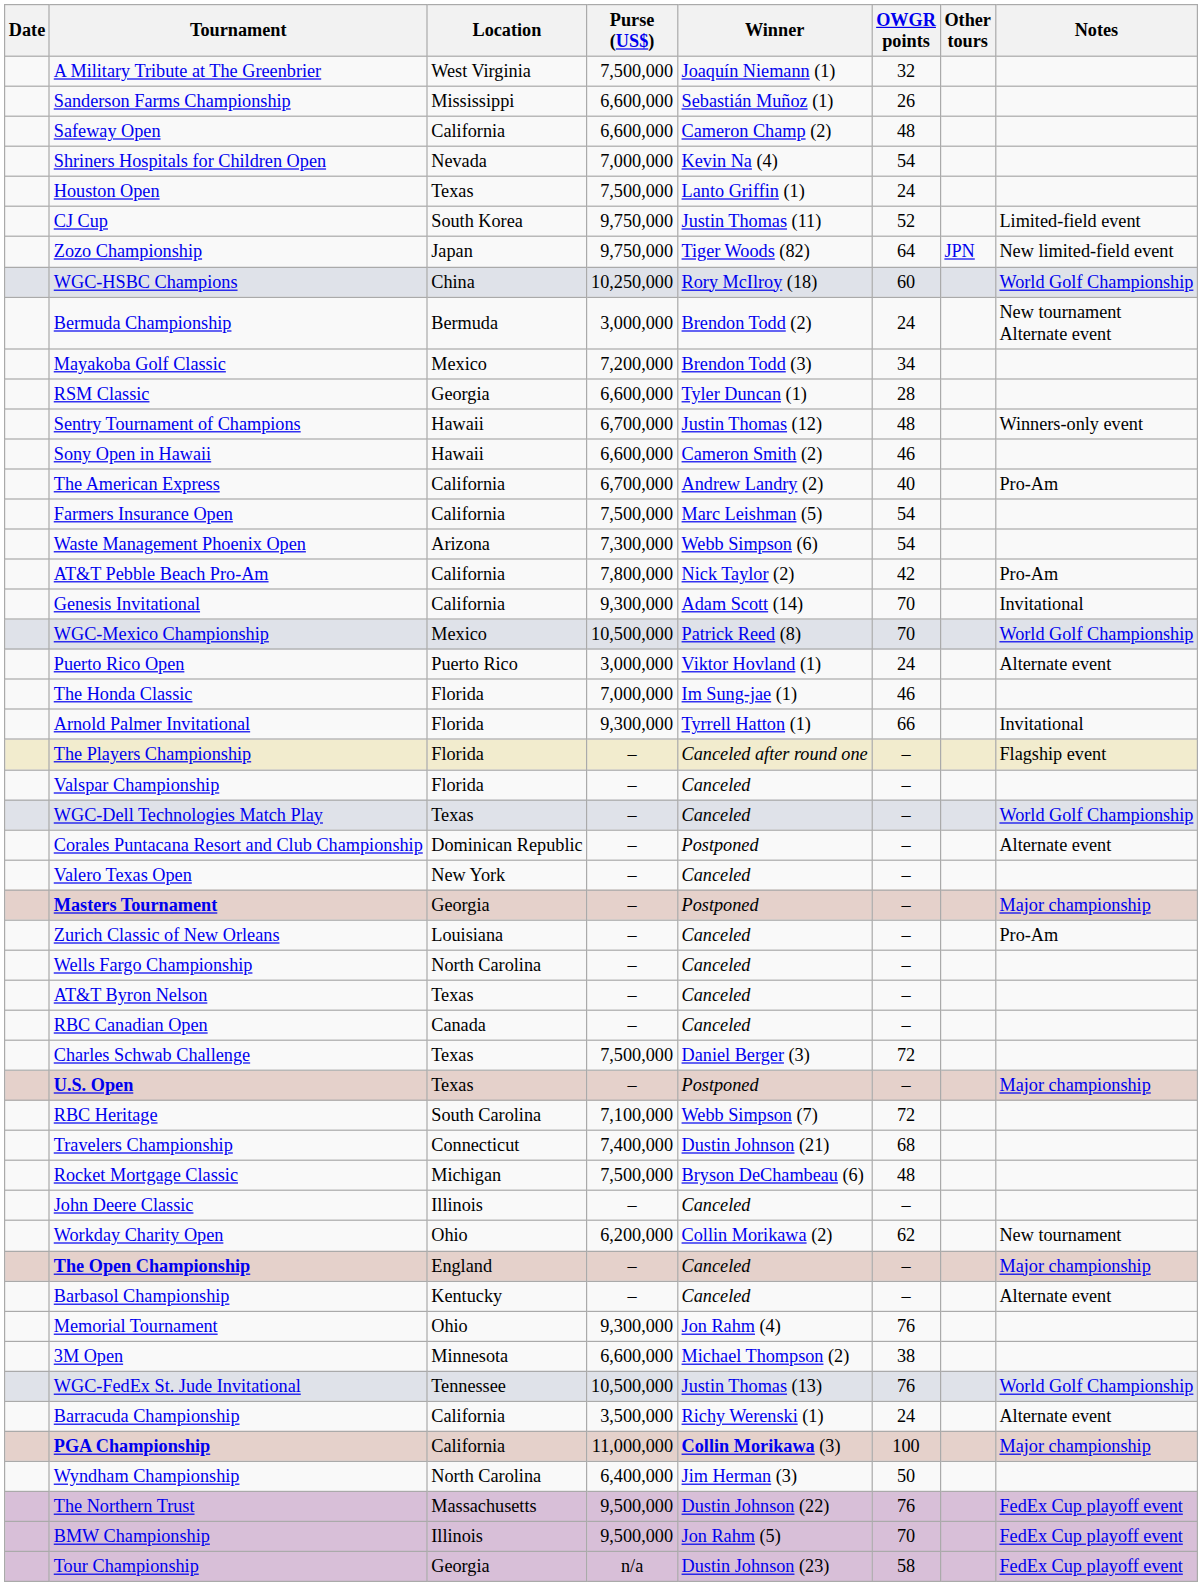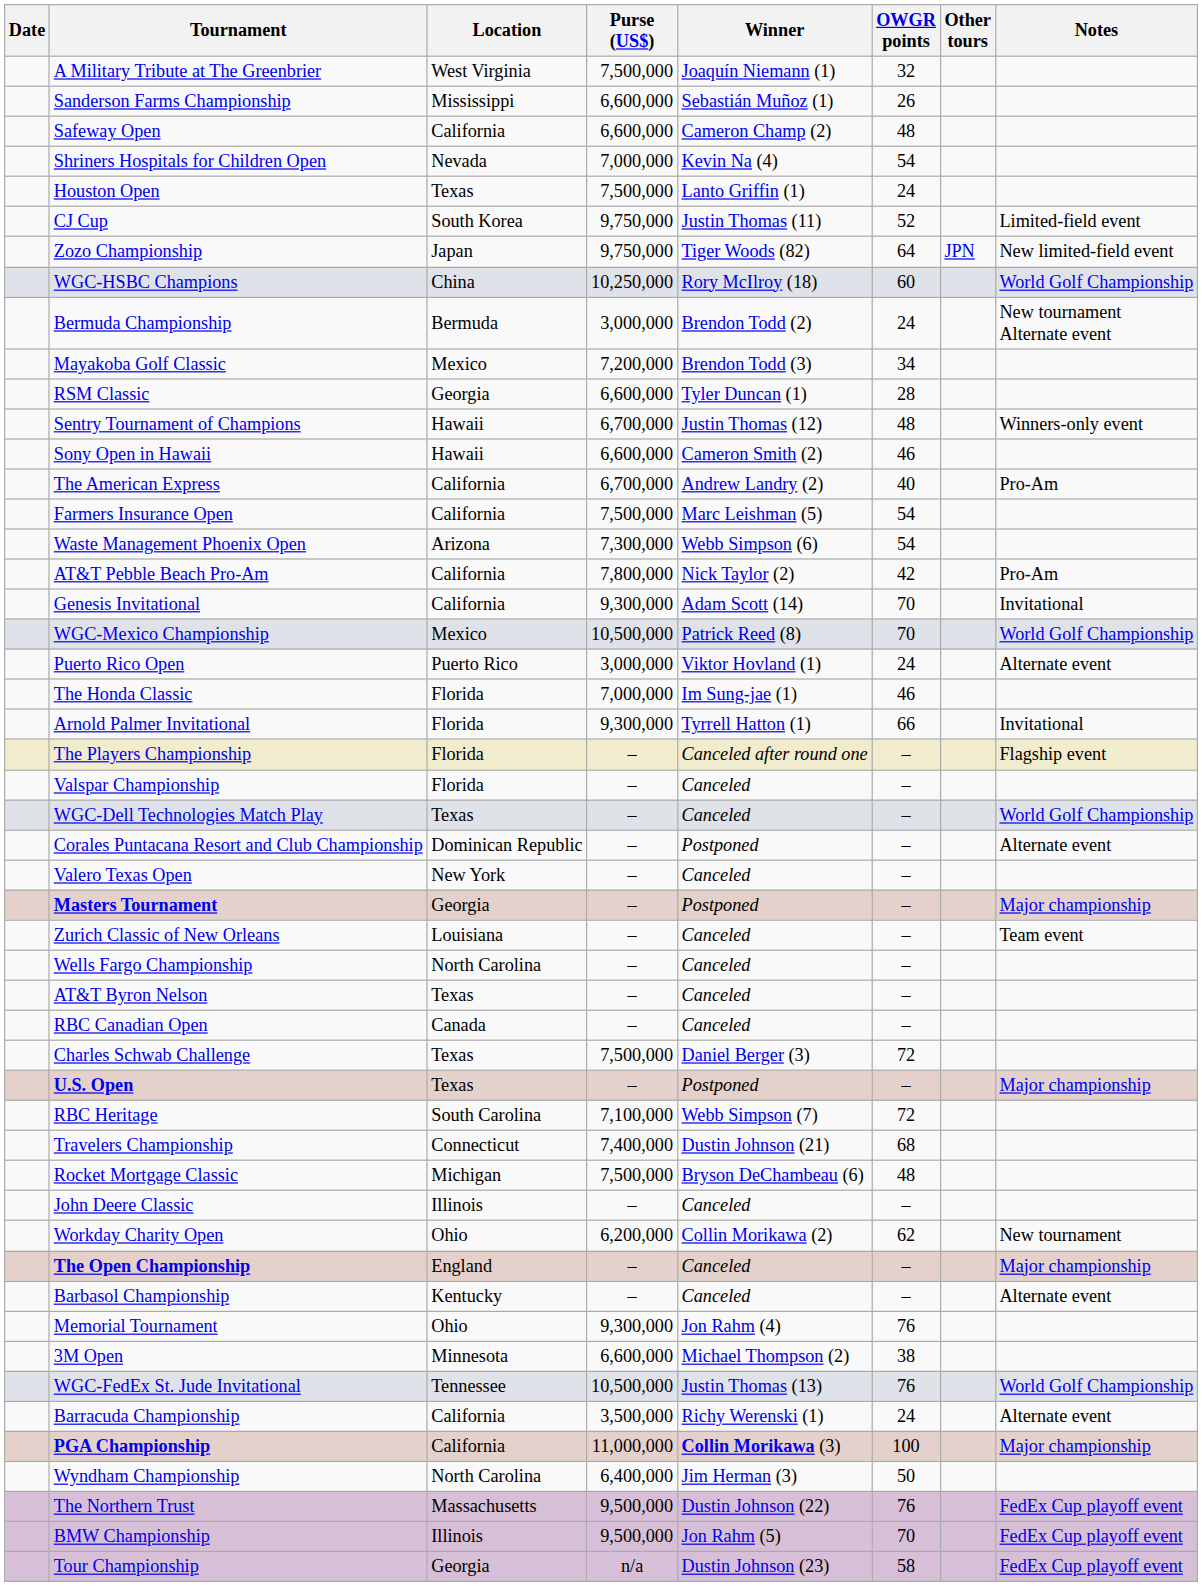 <table class="wikitable" style="font-size:95%">
 <tr>
 <th>Date</th>
 <th>Tournament</th>
 <th>Location</th>
 <th>Purse<br>(<a href='#'>US$</a>)</th>
 <th>Winner</th>
 <th><a href='#'>OWGR</a><br>points</th>
 <th>Other<br>tours</th>
 <th>Notes</th>
 </tr>
 <tr>
 <td></td>
 <td><a href='#'>A Military Tribute at The Greenbrier</a></td>
 <td>West Virginia</td>
 <td align=right>7,500,000</td>
 <td> <a href='#'>Joaquín Niemann</a> (1)</td>
 <td align=center>32</td>
 <td></td>
 <td></td>
 </tr>
 <tr>
 <td></td>
 <td><a href='#'>Sanderson Farms Championship</a></td>
 <td>Mississippi</td>
 <td align=right>6,600,000</td>
 <td> <a href='#'>Sebastián Muñoz</a> (1)</td>
 <td align=center>26</td>
 <td></td>
 <td></td>
 </tr>
 <tr>
 <td></td>
 <td><a href='#'>Safeway Open</a></td>
 <td>California</td>
 <td align=right>6,600,000</td>
 <td> <a href='#'>Cameron Champ</a> (2)</td>
 <td align=center>48</td>
 <td></td>
 <td></td>
 </tr>
 <tr>
 <td></td>
 <td><a href='#'>Shriners Hospitals for Children Open</a></td>
 <td>Nevada</td>
 <td align=right>7,000,000</td>
 <td> <a href='#'>Kevin Na</a> (4)</td>
 <td align=center>54</td>
 <td></td>
 <td></td>
 </tr>
 <tr>
 <td></td>
 <td><a href='#'>Houston Open</a></td>
 <td>Texas</td>
 <td align=right>7,500,000</td>
 <td> <a href='#'>Lanto Griffin</a> (1)</td>
 <td align=center>24</td>
 <td></td>
 <td></td>
 </tr>
 <tr>
 <td></td>
 <td><a href='#'>CJ Cup</a></td>
 <td>South Korea</td>
 <td align=right>9,750,000</td>
 <td> <a href='#'>Justin Thomas</a> (11)</td>
 <td align=center>52</td>
 <td></td>
 <td>Limited-field event</td>
 </tr>
 <tr>
 <td></td>
 <td><a href='#'>Zozo Championship</a></td>
 <td>Japan</td>
 <td align=right>9,750,000</td>
 <td> <a href='#'>Tiger Woods</a> (82)</td>
 <td align=center>64</td>
 <td><a href='#'>JPN</a></td>
 <td>New limited-field event</td>
 </tr>
 <tr style="background:#dfe2e9;">
 <td></td>
 <td><a href='#'>WGC-HSBC Champions</a></td>
 <td>China</td>
 <td align=right>10,250,000</td>
 <td> <a href='#'>Rory McIlroy</a> (18)</td>
 <td align=center>60</td>
 <td></td>
 <td><a href='#'>World Golf Championship</a></td>
 </tr>
 <tr>
 <td></td>
 <td><a href='#'>Bermuda Championship</a></td>
 <td>Bermuda</td>
 <td align=right>3,000,000</td>
 <td> <a href='#'>Brendon Todd</a> (2)</td>
 <td align=center>24</td>
 <td></td>
 <td>New tournament<br>Alternate event</td>
 </tr>
 <tr>
 <td></td>
 <td><a href='#'>Mayakoba Golf Classic</a></td>
 <td>Mexico</td>
 <td align=right>7,200,000</td>
 <td> <a href='#'>Brendon Todd</a> (3)</td>
 <td align=center>34</td>
 <td></td>
 <td></td>
 </tr>
 <tr>
 <td></td>
 <td><a href='#'>RSM Classic</a></td>
 <td>Georgia</td>
 <td align=right>6,600,000</td>
 <td> <a href='#'>Tyler Duncan</a> (1)</td>
 <td align=center>28</td>
 <td></td>
 <td></td>
 </tr>
 <tr>
 <td></td>
 <td><a href='#'>Sentry Tournament of Champions</a></td>
 <td>Hawaii</td>
 <td align=right>6,700,000</td>
 <td> <a href='#'>Justin Thomas</a> (12)</td>
 <td align=center>48</td>
 <td></td>
 <td>Winners-only event</td>
 </tr>
 <tr>
 <td></td>
 <td><a href='#'>Sony Open in Hawaii</a></td>
 <td>Hawaii</td>
 <td align=right>6,600,000</td>
 <td> <a href='#'>Cameron Smith</a> (2)</td>
 <td align=center>46</td>
 <td></td>
 <td></td>
 </tr>
 <tr>
 <td></td>
 <td><a href='#'>The American Express</a></td>
 <td>California</td>
 <td align=right>6,700,000</td>
 <td> <a href='#'>Andrew Landry</a> (2)</td>
 <td align=center>40</td>
 <td></td>
 <td>Pro-Am</td>
 </tr>
 <tr>
 <td></td>
 <td><a href='#'>Farmers Insurance Open</a></td>
 <td>California</td>
 <td align=right>7,500,000</td>
 <td> <a href='#'>Marc Leishman</a> (5)</td>
 <td align=center>54</td>
 <td></td>
 <td></td>
 </tr>
 <tr>
 <td></td>
 <td><a href='#'>Waste Management Phoenix Open</a></td>
 <td>Arizona</td>
 <td align=right>7,300,000</td>
 <td> <a href='#'>Webb Simpson</a> (6)</td>
 <td align=center>54</td>
 <td></td>
 <td></td>
 </tr>
 <tr>
 <td></td>
 <td><a href='#'>AT&T Pebble Beach Pro-Am</a></td>
 <td>California</td>
 <td align=right>7,800,000</td>
 <td> <a href='#'>Nick Taylor</a> (2)</td>
 <td align=center>42</td>
 <td></td>
 <td>Pro-Am</td>
 </tr>
 <tr>
 <td></td>
 <td><a href='#'>Genesis Invitational</a></td>
 <td>California</td>
 <td align=right>9,300,000</td>
 <td> <a href='#'>Adam Scott</a> (14)</td>
 <td align=center>70</td>
 <td></td>
 <td>Invitational</td>
 </tr>
 <tr style="background:#dfe2e9;">
 <td></td>
 <td><a href='#'>WGC-Mexico Championship</a></td>
 <td>Mexico</td>
 <td align=right>10,500,000</td>
 <td> <a href='#'>Patrick Reed</a> (8)</td>
 <td align=center>70</td>
 <td></td>
 <td><a href='#'>World Golf Championship</a></td>
 </tr>
 <tr>
 <td></td>
 <td><a href='#'>Puerto Rico Open</a></td>
 <td>Puerto Rico</td>
 <td align=right>3,000,000</td>
 <td> <a href='#'>Viktor Hovland</a> (1)</td>
 <td align=center>24</td>
 <td></td>
 <td>Alternate event</td>
 </tr>
 <tr>
 <td></td>
 <td><a href='#'>The Honda Classic</a></td>
 <td>Florida</td>
 <td align=right>7,000,000</td>
 <td> <a href='#'>Im Sung-jae</a> (1)</td>
 <td align=center>46</td>
 <td></td>
 <td></td>
 </tr>
 <tr>
 <td></td>
 <td><a href='#'>Arnold Palmer Invitational</a></td>
 <td>Florida</td>
 <td align=right>9,300,000</td>
 <td> <a href='#'>Tyrrell Hatton</a> (1)</td>
 <td align=center>66</td>
 <td></td>
 <td>Invitational</td>
 </tr>
 <tr style="background:#f2ecce;">
 <td></td>
 <td><a href='#'>The Players Championship</a></td>
 <td>Florida</td>
 <td align=center>–</td>
 <td><em>Canceled after round one</em></td>
 <td align=center>–</td>
 <td></td>
 <td>Flagship event</td>
 </tr>
 <tr>
 <td><s></s></td>
 <td><a href='#'>Valspar Championship</a></td>
 <td>Florida</td>
 <td align=center>–</td>
 <td><em>Canceled</em></td>
 <td align=center>–</td>
 <td></td>
 <td></td>
 </tr>
 <tr style="background:#dfe2e9;">
 <td><s></s></td>
 <td><a href='#'>WGC-Dell Technologies Match Play</a></td>
 <td>Texas</td>
 <td align=center>–</td>
 <td><em>Canceled</em></td>
 <td align=center>–</td>
 <td></td>
 <td><a href='#'>World Golf Championship</a></td>
 </tr>
 <tr>
 <td><s></s></td>
 <td><a href='#'>Corales Puntacana Resort and Club Championship</a></td>
 <td>Dominican Republic</td>
 <td align=center>–</td>
 <td><em>Postponed</em></td>
 <td align=center>–</td>
 <td></td>
 <td>Alternate event</td>
 </tr>
 <tr>
 <td><s></s></td>
 <td><a href='#'>Valero Texas Open</a></td>
 <td>New York</td>
 <td align=center>–</td>
 <td><em>Canceled</em></td>
 <td align=center>–</td>
 <td></td>
 <td></td>
 </tr>
 <tr style="background:#e5d1cb;">
 <td><s></s></td>
 <td><strong><a href='#'>Masters Tournament</a></strong></td>
 <td>Georgia</td>
 <td align=center>–</td>
 <td><em>Postponed</em></td>
 <td align=center>–</td>
 <td></td>
 <td><a href='#'>Major championship</a></td>
 </tr>
 <tr>
 <td><s></s></td>
 <td><a href='#'>Zurich Classic of New Orleans</a></td>
 <td>Louisiana</td>
 <td align=center>–</td>
 <td><em>Canceled</em></td>
 <td align=center>–</td>
 <td></td>
-<td>Pro-Am</td>
+<td>Team event</td>
 </tr>
 <tr>
 <td><s></s></td>
 <td><a href='#'>Wells Fargo Championship</a></td>
 <td>North Carolina</td>
 <td align=center>–</td>
 <td><em>Canceled</em></td>
 <td align=center>–</td>
 <td></td>
 <td></td>
 </tr>
 <tr>
 <td><s></s></td>
 <td><a href='#'>AT&T Byron Nelson</a></td>
 <td>Texas</td>
 <td align=center>–</td>
 <td><em>Canceled</em></td>
 <td align=center>–</td>
 <td></td>
 <td></td>
 </tr>
 <tr>
 <td><s></s></td>
 <td><a href='#'>RBC Canadian Open</a></td>
 <td>Canada</td>
 <td align=center>–</td>
 <td><em>Canceled</em></td>
 <td align=center>–</td>
 <td></td>
 <td></td>
 </tr>
 <tr>
 <td><br><s></s></td>
 <td><a href='#'>Charles Schwab Challenge</a></td>
 <td>Texas</td>
 <td align=right>7,500,000</td>
 <td> <a href='#'>Daniel Berger</a> (3)</td>
 <td align=center>72</td>
 <td></td>
 <td></td>
 </tr>
 <tr style="background:#e5d1cb;">
 <td><s></s></td>
 <td><strong><a href='#'>U.S. Open</a></strong></td>
 <td>Texas</td>
 <td align=center>–</td>
 <td><em>Postponed</em></td>
 <td align=center>–</td>
 <td></td>
 <td><a href='#'>Major championship</a></td>
 </tr>
 <tr>
 <td><br><s></s></td>
 <td><a href='#'>RBC Heritage</a></td>
 <td>South Carolina</td>
 <td align=right>7,100,000</td>
 <td> <a href='#'>Webb Simpson</a> (7)</td>
 <td align=center>72</td>
 <td></td>
 <td></td>
 </tr>
 <tr>
 <td></td>
 <td><a href='#'>Travelers Championship</a></td>
 <td>Connecticut</td>
 <td align=right>7,400,000</td>
 <td> <a href='#'>Dustin Johnson</a> (21)</td>
 <td align=center>68</td>
 <td></td>
 <td></td>
 </tr>
 <tr>
 <td><br><s></s></td>
 <td><a href='#'>Rocket Mortgage Classic</a></td>
 <td>Michigan</td>
 <td align=right>7,500,000</td>
 <td> <a href='#'>Bryson DeChambeau</a> (6)</td>
 <td align=center>48</td>
 <td></td>
 <td></td>
 </tr>
 <tr>
 <td><s></s></td>
 <td><a href='#'>John Deere Classic</a></td>
 <td>Illinois</td>
 <td align=center>–</td>
 <td><em>Canceled</em></td>
 <td align=center>–</td>
 <td></td>
 <td></td>
 </tr>
 <tr>
 <td></td>
 <td><a href='#'>Workday Charity Open</a></td>
 <td>Ohio</td>
 <td align=right>6,200,000</td>
 <td> <a href='#'>Collin Morikawa</a> (2)</td>
 <td align=center>62</td>
 <td></td>
 <td>New tournament</td>
 </tr>
 <tr style="background:#e5d1cb;">
 <td><s></s></td>
 <td><strong><a href='#'>The Open Championship</a></strong><br></td>
 <td>England</td>
 <td align=center>–</td>
 <td><em>Canceled</em></td>
 <td align=center>–</td>
 <td></td>
 <td><a href='#'>Major championship</a></td>
 </tr>
 <tr>
 <td><s></s></td>
 <td><a href='#'>Barbasol Championship</a></td>
 <td>Kentucky</td>
 <td align=center>–</td>
 <td><em>Canceled</em></td>
 <td align=center>–</td>
 <td></td>
 <td>Alternate event</td>
 </tr>
 <tr>
 <td><br><s></s></td>
 <td><a href='#'>Memorial Tournament</a></td>
 <td>Ohio</td>
 <td align=right>9,300,000</td>
 <td> <a href='#'>Jon Rahm</a> (4)</td>
 <td align=center>76</td>
 <td></td>
 <td></td>
 </tr>
 <tr>
 <td></td>
 <td><a href='#'>3M Open</a></td>
 <td>Minnesota</td>
 <td align=right>6,600,000</td>
 <td> <a href='#'>Michael Thompson</a> (2)</td>
 <td align=center>38</td>
 <td></td>
 <td></td>
 </tr>
 <tr style="background:#dfe2e9;">
 <td><br><s></s></td>
 <td><a href='#'>WGC-FedEx St. Jude Invitational</a></td>
 <td>Tennessee</td>
 <td align=right>10,500,000</td>
 <td> <a href='#'>Justin Thomas</a> (13)</td>
 <td align=center>76</td>
 <td></td>
 <td><a href='#'>World Golf Championship</a></td>
 </tr>
 <tr>
 <td><br><s></s></td>
 <td><a href='#'>Barracuda Championship</a></td>
 <td>California</td>
 <td align=right>3,500,000</td>
 <td> <a href='#'>Richy Werenski</a> (1)</td>
 <td align=center>24</td>
 <td></td>
 <td>Alternate event</td>
 </tr>
 <tr style="background:#e5d1cb;">
 <td><br><s></s></td>
 <td><strong><a href='#'>PGA Championship</a></strong></td>
 <td>California</td>
 <td align=right>11,000,000</td>
 <td> <strong><a href='#'>Collin Morikawa</a></strong> (3)</td>
 <td align=center>100</td>
 <td></td>
 <td><a href='#'>Major championship</a></td>
 </tr>
 <tr>
 <td><br><s></s></td>
 <td><a href='#'>Wyndham Championship</a></td>
 <td>North Carolina</td>
 <td align=right>6,400,000</td>
 <td> <a href='#'>Jim Herman</a> (3)</td>
 <td align=center>50</td>
 <td></td>
 <td></td>
 </tr>
 <tr style="background:thistle;">
 <td><br><s></s></td>
 <td><a href='#'>The Northern Trust</a></td>
 <td>Massachusetts</td>
 <td align=right>9,500,000</td>
 <td> <a href='#'>Dustin Johnson</a> (22)</td>
 <td align=center>76</td>
 <td></td>
 <td><a href='#'>FedEx Cup playoff event</a></td>
 </tr>
 <tr style="background:thistle;">
 <td><br><s></s></td>
 <td><a href='#'>BMW Championship</a></td>
 <td>Illinois</td>
 <td align=right>9,500,000</td>
 <td> <a href='#'>Jon Rahm</a> (5)</td>
 <td align=center>70</td>
 <td></td>
 <td><a href='#'>FedEx Cup playoff event</a></td>
 </tr>
 <tr style="background:thistle;">
 <td><br><s></s></td>
 <td><a href='#'>Tour Championship</a></td>
 <td>Georgia</td>
 <td align=center>n/a</td>
 <td> <a href='#'>Dustin Johnson</a> (23)</td>
 <td align=center>58</td>
 <td></td>
 <td><a href='#'>FedEx Cup playoff event</a></td>
 </tr>
 </table>
